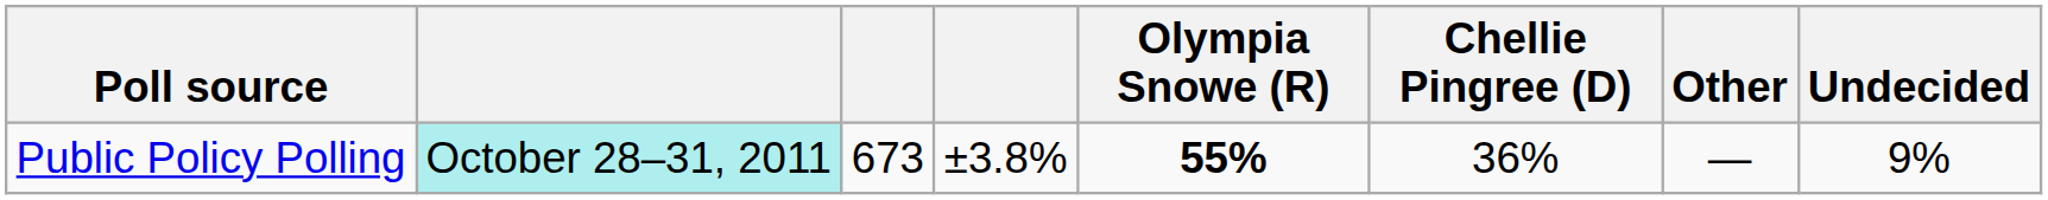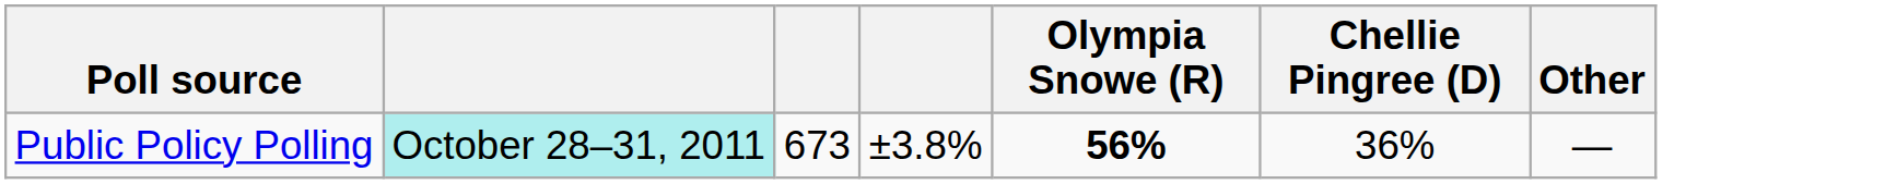 <table class="wikitable" style="text-align:center">
 <tr valign= bottom>
 <th>Poll source</th>
 <th></th>
 <th></th>
 <th></th>
 <th style="width:100px;">Olympia<br>Snowe (R)</th>
 <th style="width:100px;">Chellie<br>Pingree (D)</th>
 <th>Other</th>
-<th>Undecided</th>
 </tr>
 <tr>
 <td align=left><a href='#'>Public Policy Polling</a></td>
 <td style="background: paleturquoise;">October 28–31, 2011</td>
 <td>673</td>
 <td>±3.8%</td>
-<td><strong>55%</strong></td>
+<td><strong>56%</strong></td>
 <td>36%</td>
 <td>—</td>
-<td>9%</td>
 </tr>
 </table>
